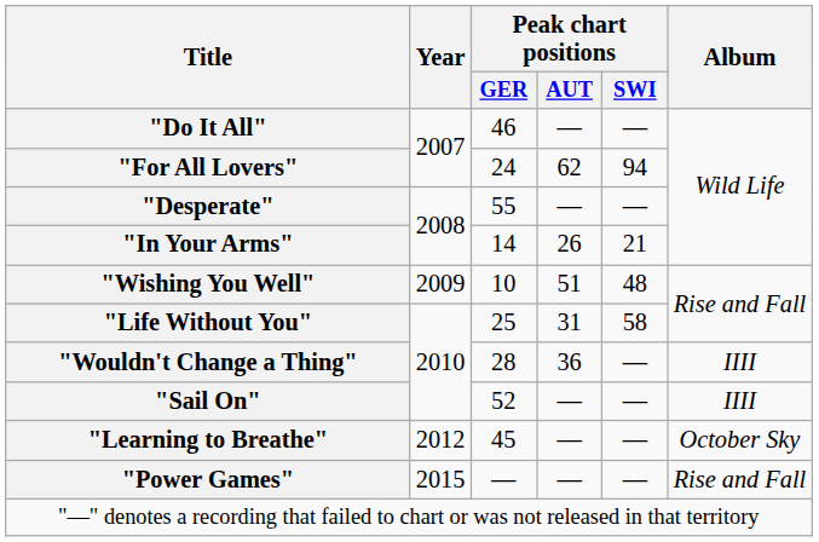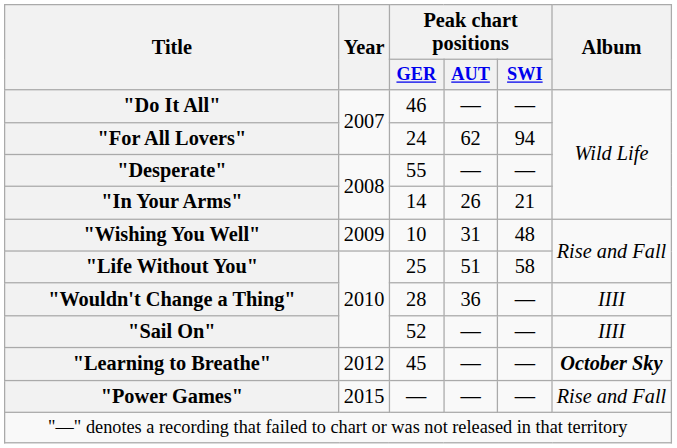 <table class="wikitable plainrowheaders" style="text-align:center;">
 <tr>
 <th scope="col" rowspan="2" style="width:16em;">Title</th>
 <th scope="col" rowspan="2">Year</th>
 <th scope="col" colspan="3">Peak chart positions</th>
 <th scope="col" rowspan="2">Album</th>
 </tr>
 <tr>
 <th scope="col" style="width:2.5em; font-size:90%;"><a href='#'>GER</a> <br></th>
 <th scope="col" style="width:2.5em; font-size:90%;"><a href='#'>AUT</a><br></th>
 <th scope="col" style="width:2.5em; font-size:90%;"><a href='#'>SWI</a><br></th>
 </tr>
 <tr>
 <th scope="row">"Do It All"</th>
 <td rowspan="2">2007</td>
 <td>46</td>
 <td>—</td>
 <td>—</td>
 <td rowspan="4"><em>Wild Life</em></td>
 </tr>
 <tr>
 <th scope="row">"For All Lovers"</th>
 <td>24</td>
 <td>62</td>
 <td>94</td>
 </tr>
 <tr>
 <th scope="row">"Desperate"</th>
 <td rowspan="2">2008</td>
 <td>55</td>
 <td>—</td>
 <td>—</td>
 </tr>
 <tr>
 <th scope="row">"In Your Arms" </th>
 <td>14</td>
 <td>26</td>
 <td>21</td>
 </tr>
 <tr>
 <th scope="row">"Wishing You Well"</th>
 <td>2009</td>
 <td>10</td>
-<td>51</td>
+<td>31</td>
 <td>48</td>
 <td rowspan="2"><em>Rise and Fall</em></td>
 </tr>
 <tr>
 <th scope="row">"Life Without You"<br> </th>
 <td rowspan="3">2010</td>
 <td>25</td>
-<td>31</td>
+<td>51</td>
 <td>58</td>
 </tr>
 <tr>
 <th scope="row">"Wouldn't Change a Thing" <br></th>
 <td>28</td>
 <td>36</td>
 <td>—</td>
 <td rowspan="1"><em>IIII</em></td>
 </tr>
 <tr>
 <th scope="row">"Sail On"</th>
 <td>52</td>
 <td>—</td>
 <td>—</td>
 <td rowspan="1"><em>IIII</em></td>
 </tr>
 <tr>
 <th scope="row">"Learning to Breathe"</th>
 <td>2012</td>
 <td>45</td>
 <td>—</td>
 <td>—</td>
-<td rowspan="1"><em>October Sky</em></td>
+<td rowspan="1"><strong><em>October Sky</em></strong></td>
 </tr>
 <tr>
 <th scope="row">"Power Games"<br></th>
 <td>2015</td>
 <td>—</td>
 <td>—</td>
 <td>—</td>
 <td rowspan="1"><em>Rise and Fall</em></td>
 </tr>
 <tr>
 <td colspan="10" style="font-size:90%">"—" denotes a recording that failed to chart or was not released in that territory</td>
 </tr>
 </table>
